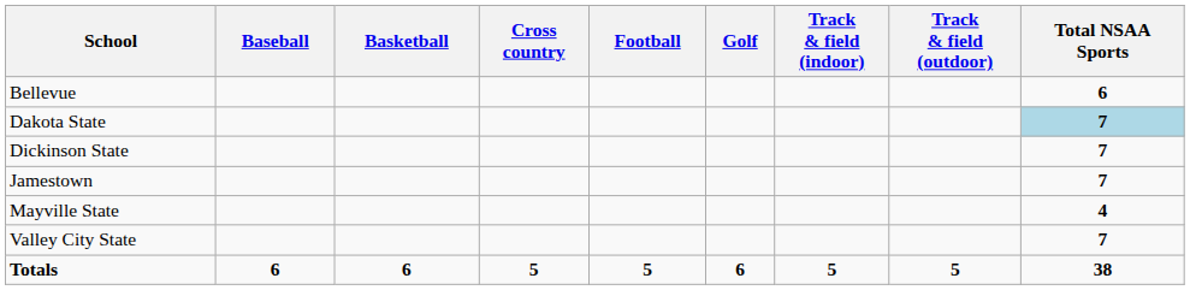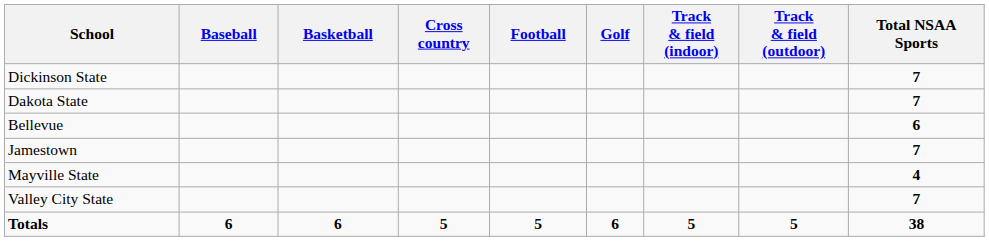 <table class="wikitable" style="text-align:center; width:80%;">
 <tr style="text-align:center">
 <th>School</th>
 <th><a href='#'>Baseball</a></th>
 <th><a href='#'>Basketball</a></th>
 <th><a href='#'>Cross<br>country</a></th>
 <th><a href='#'>Football</a></th>
 <th><a href='#'>Golf</a></th>
 <th><a href='#'>Track<br>& field<br>(indoor)</a></th>
 <th><a href='#'>Track<br>& field<br>(outdoor)</a></th>
 <th>Total NSAA<br>Sports</th>
 </tr>
 <tr>
-<td align=left>Bellevue</td>
+<td align=left>Dickinson State</td>
 <td></td>
 <td></td>
 <td></td>
 <td></td>
 <td></td>
 <td></td>
 <td></td>
-<td><strong>6</strong></td>
+<td><strong>7</strong></td>
 </tr>
 <tr>
 <td align=left>Dakota State</td>
 <td></td>
 <td></td>
 <td></td>
 <td></td>
 <td></td>
 <td></td>
 <td></td>
-<td style="background: lightblue;"><strong>7</strong></td>
+<td><strong>7</strong></td>
 </tr>
 <tr>
-<td align=left>Dickinson State</td>
+<td align=left>Bellevue</td>
 <td></td>
 <td></td>
 <td></td>
 <td></td>
 <td></td>
 <td></td>
 <td></td>
-<td><strong>7</strong></td>
+<td><strong>6</strong></td>
 </tr>
 <tr>
 <td align=left>Jamestown</td>
 <td></td>
 <td></td>
 <td></td>
 <td></td>
 <td></td>
 <td></td>
 <td></td>
 <td><strong>7</strong></td>
 </tr>
 <tr>
 <td align=left>Mayville State</td>
 <td></td>
 <td></td>
 <td></td>
 <td></td>
 <td></td>
 <td></td>
 <td></td>
 <td><strong>4</strong></td>
 </tr>
 <tr>
 <td align=left>Valley City State</td>
 <td></td>
 <td></td>
 <td></td>
 <td></td>
 <td></td>
 <td></td>
 <td></td>
 <td><strong>7</strong></td>
 </tr>
 <tr style="font-weight: bold;">
 <td align=left>Totals</td>
 <td>6</td>
 <td>6</td>
 <td>5</td>
 <td>5</td>
 <td>6</td>
 <td>5</td>
 <td>5</td>
 <td>38<br></td>
 </tr>
 </table>
